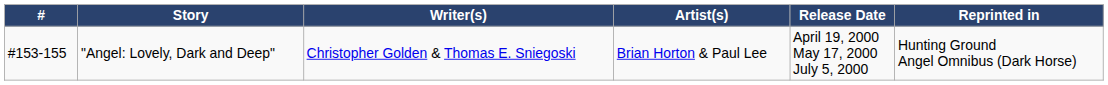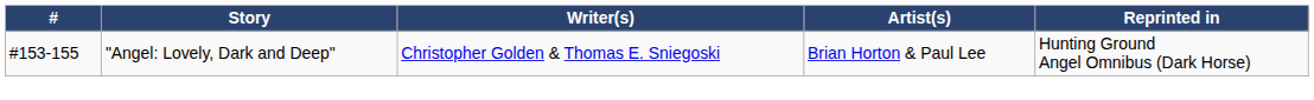 <table style="width: 100%;" class="wikitable">
 <tr>
 <th style="background: #2A426E; color: white;">#</th>
 <th style="background: #2A426E; color: white;">Story</th>
 <th style="background: #2A426E; color: white;">Writer(s)</th>
 <th style="background: #2A426E; color: white;">Artist(s)</th>
-<th style="background: #2A426E; color: white;">Release Date</th>
 <th style="background: #2A426E; color: white;">Reprinted in</th>
 </tr>
 <tr>
 <td>#153-155</td>
 <td>"Angel: Lovely, Dark and Deep"</td>
 <td><a href='#'>Christopher Golden</a> & <a href='#'>Thomas E. Sniegoski</a></td>
 <td><a href='#'>Brian Horton</a> & Paul Lee</td>
-<td>April 19, 2000<br>May 17, 2000<br>July 5, 2000</td>
 <td>Hunting Ground<br>Angel Omnibus (Dark Horse)</td>
 </tr>
 </table>
